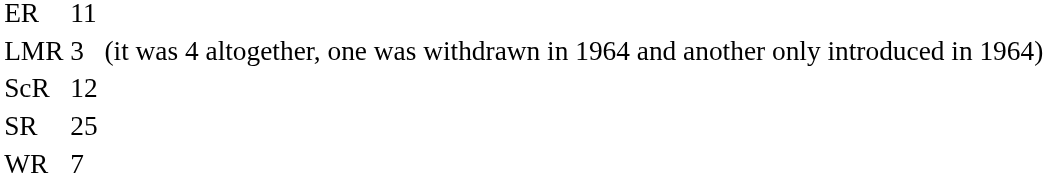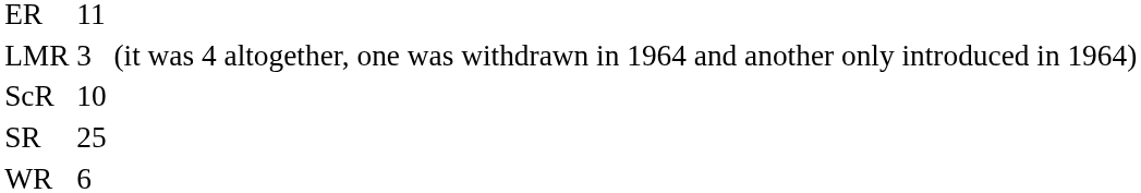 <table>
 <tr>
 <td>ER</td>
 <td>11</td>
 <td></td>
 </tr>
 <tr>
 <td>LMR</td>
 <td>3</td>
 <td>(it was 4 altogether, one was withdrawn in 1964 and another only introduced in 1964)</td>
 </tr>
 <tr>
 <td>ScR</td>
-<td>12</td>
+<td>10</td>
 <td></td>
 </tr>
 <tr>
 <td>SR</td>
 <td>25</td>
 <td></td>
 </tr>
 <tr>
 <td>WR</td>
-<td>7</td>
+<td>6</td>
 <td></td>
 </tr>
 </table>
